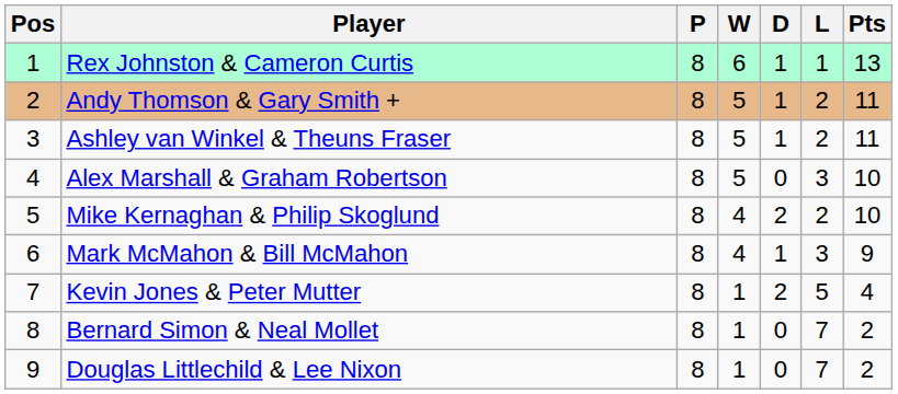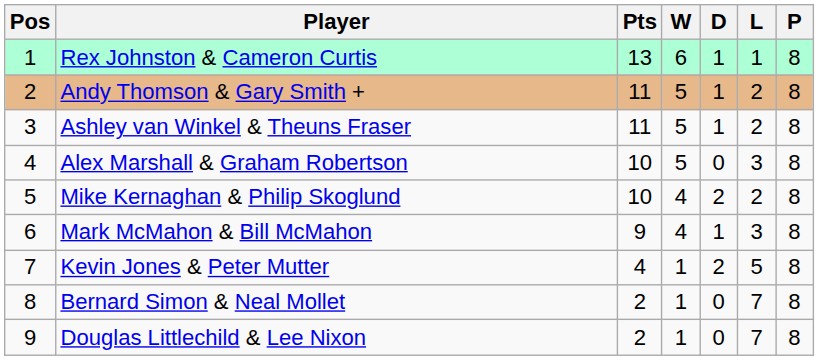 <table class="wikitable" style="font-size: 100%">
 <tr>
 <th width=20>Pos</th>
 <th width=400>Player</th>
-<th width=20>P</th>
+<th width=20>Pts</th>
 <th width=20>W</th>
 <th width=20>D</th>
 <th width=20>L</th>
-<th width=20>Pts</th>
+<th width=20>P</th>
 </tr>
 <tr align=center style="background: #ADFFD6;">
 <td>1</td>
 <td align="left"> <a href='#'>Rex Johnston</a> & <a href='#'>Cameron Curtis</a></td>
-<td>8</td>
+<td>13</td>
 <td>6</td>
 <td>1</td>
 <td>1</td>
-<td>13</td>
+<td>8</td>
 </tr>
 <tr align=center style="background: #E6B88A;">
 <td>2</td>
 <td align="left"> <a href='#'>Andy Thomson</a> & <a href='#'>Gary Smith</a> +</td>
-<td>8</td>
+<td>11</td>
 <td>5</td>
 <td>1</td>
 <td>2</td>
-<td>11</td>
+<td>8</td>
 </tr>
 <tr align=center>
 <td>3</td>
 <td align="left"> <a href='#'>Ashley van Winkel</a> & <a href='#'>Theuns Fraser</a></td>
-<td>8</td>
+<td>11</td>
 <td>5</td>
 <td>1</td>
 <td>2</td>
-<td>11</td>
+<td>8</td>
 </tr>
 <tr align=center>
 <td>4</td>
 <td align="left"> <a href='#'>Alex Marshall</a> & <a href='#'>Graham Robertson</a></td>
-<td>8</td>
+<td>10</td>
 <td>5</td>
 <td>0</td>
 <td>3</td>
-<td>10</td>
+<td>8</td>
 </tr>
 <tr align=center>
 <td>5</td>
 <td align="left"> <a href='#'>Mike Kernaghan</a> & <a href='#'>Philip Skoglund</a></td>
-<td>8</td>
+<td>10</td>
 <td>4</td>
 <td>2</td>
 <td>2</td>
-<td>10</td>
+<td>8</td>
 </tr>
 <tr align=center>
 <td>6</td>
 <td align="left"> <a href='#'>Mark McMahon</a> & <a href='#'>Bill McMahon</a></td>
-<td>8</td>
+<td>9</td>
 <td>4</td>
 <td>1</td>
 <td>3</td>
-<td>9</td>
+<td>8</td>
 </tr>
 <tr align=center>
 <td>7</td>
 <td align="left"> <a href='#'>Kevin Jones</a> & <a href='#'>Peter Mutter</a></td>
-<td>8</td>
+<td>4</td>
 <td>1</td>
 <td>2</td>
 <td>5</td>
-<td>4</td>
+<td>8</td>
 </tr>
 <tr align=center>
 <td>8</td>
 <td align="left"> <a href='#'>Bernard Simon</a> & <a href='#'>Neal Mollet</a></td>
-<td>8</td>
+<td>2</td>
 <td>1</td>
 <td>0</td>
 <td>7</td>
-<td>2</td>
+<td>8</td>
 </tr>
 <tr align=center>
 <td>9</td>
 <td align="left"> <a href='#'>Douglas Littlechild</a> & <a href='#'>Lee Nixon</a></td>
-<td>8</td>
+<td>2</td>
 <td>1</td>
 <td>0</td>
 <td>7</td>
-<td>2</td>
+<td>8</td>
 </tr>
 </table>
